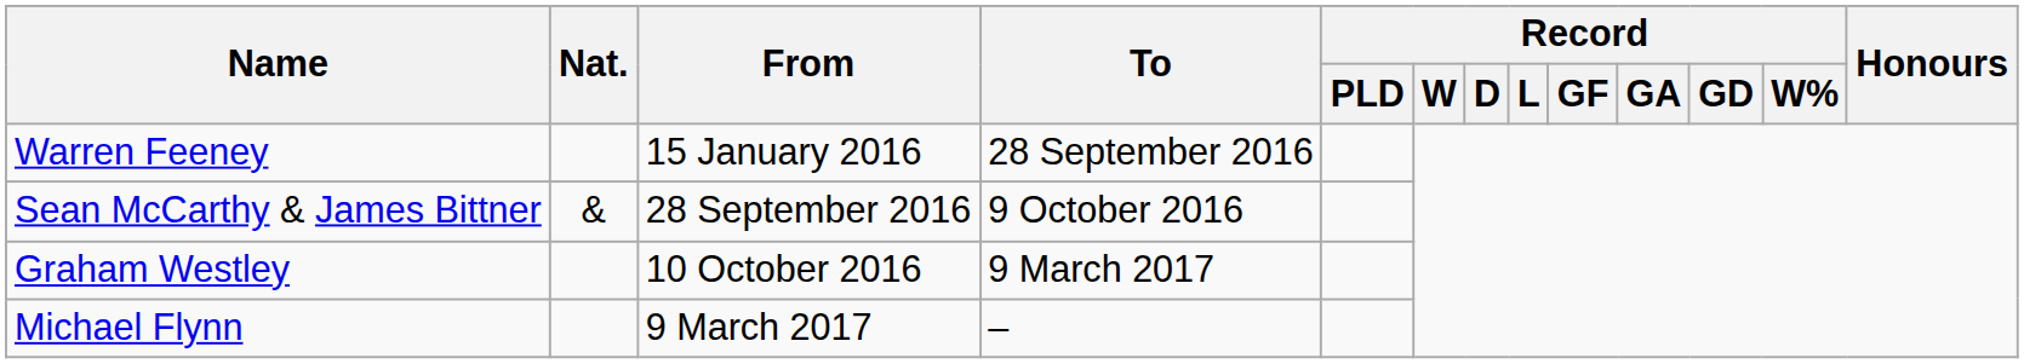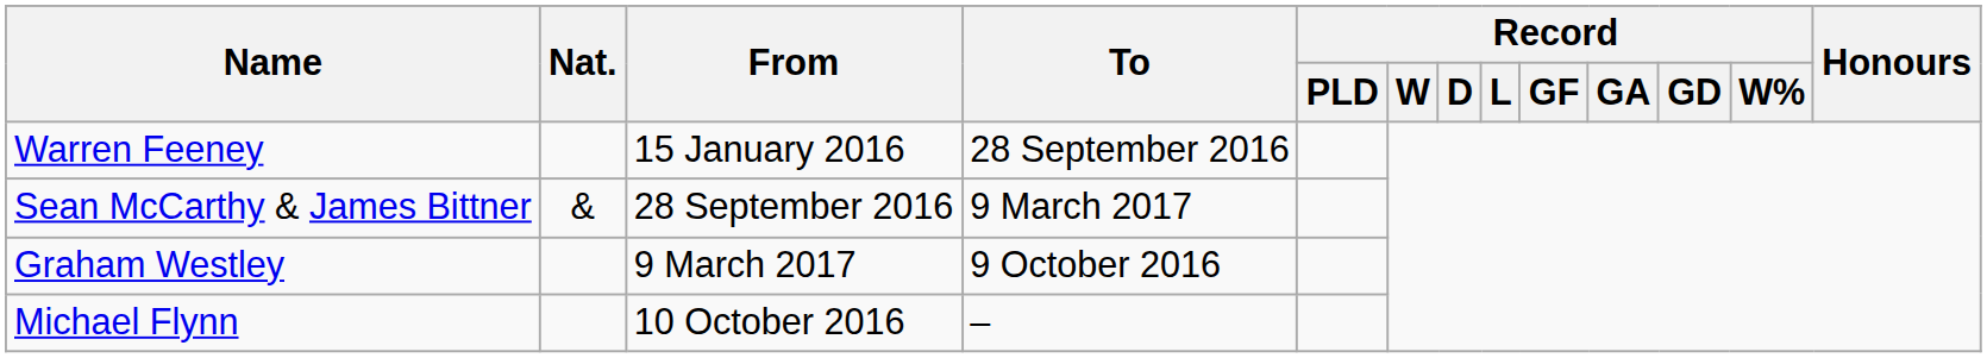 <table class="wikitable" style="text-align: center">
 <tr>
 <th rowspan="2">Name</th>
 <th rowspan="2">Nat.</th>
 <th rowspan="2">From</th>
 <th rowspan="2">To</th>
 <th colspan="8">Record</th>
 <th rowspan="2">Honours</th>
 </tr>
 <tr>
 <th>PLD</th>
 <th>W</th>
 <th>D</th>
 <th>L</th>
 <th>GF</th>
 <th>GA</th>
 <th>GD</th>
 <th>W%</th>
 </tr>
 <tr>
 <td align="left"><a href='#'>Warren Feeney</a></td>
 <td></td>
 <td align="left">15 January 2016</td>
 <td align="left">28 September 2016<br></td>
 <td></td>
 </tr>
 <tr>
 <td align="left"><a href='#'>Sean McCarthy</a> & <a href='#'>James Bittner</a></td>
 <td> & </td>
 <td align="left">28 September 2016</td>
-<td align="left">9 October 2016<br></td>
+<td align="left">9 March 2017<br></td>
 <td></td>
 </tr>
 <tr>
 <td align="left"><a href='#'>Graham Westley</a></td>
 <td></td>
-<td align="left">10 October 2016</td>
-<td align="left">9 March 2017<br></td>
+<td align="left">9 March 2017</td>
+<td align="left">9 October 2016<br></td>
 <td></td>
 </tr>
 <tr>
 <td align="left"><a href='#'>Michael Flynn</a></td>
 <td></td>
-<td align="left">9 March 2017</td>
+<td align="left">10 October 2016</td>
 <td align="left">–<br></td>
 <td></td>
 </tr>
 </table>
